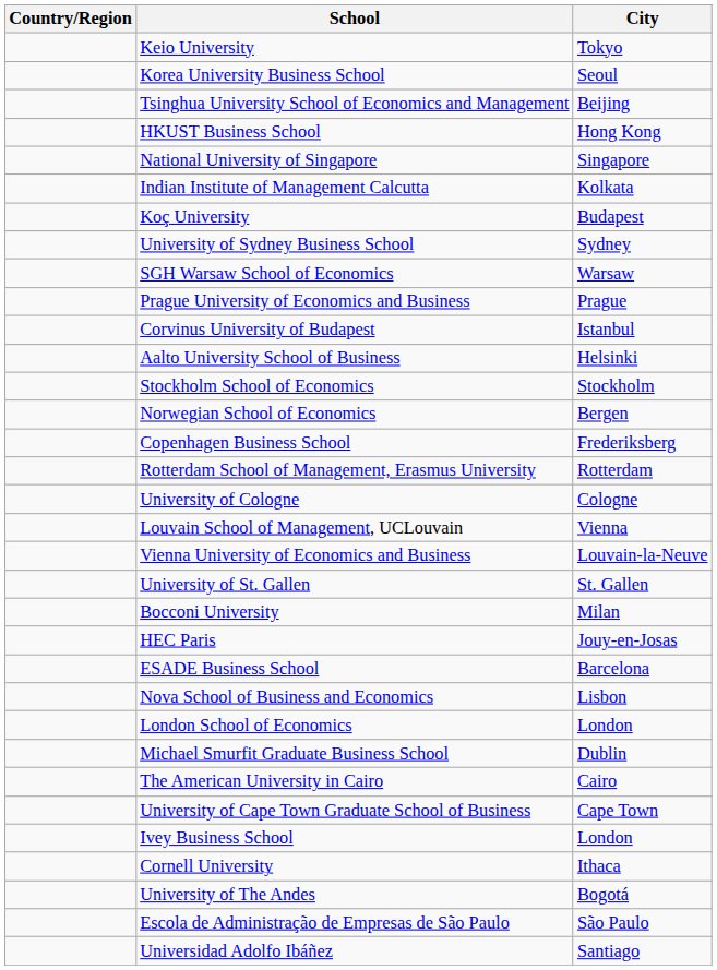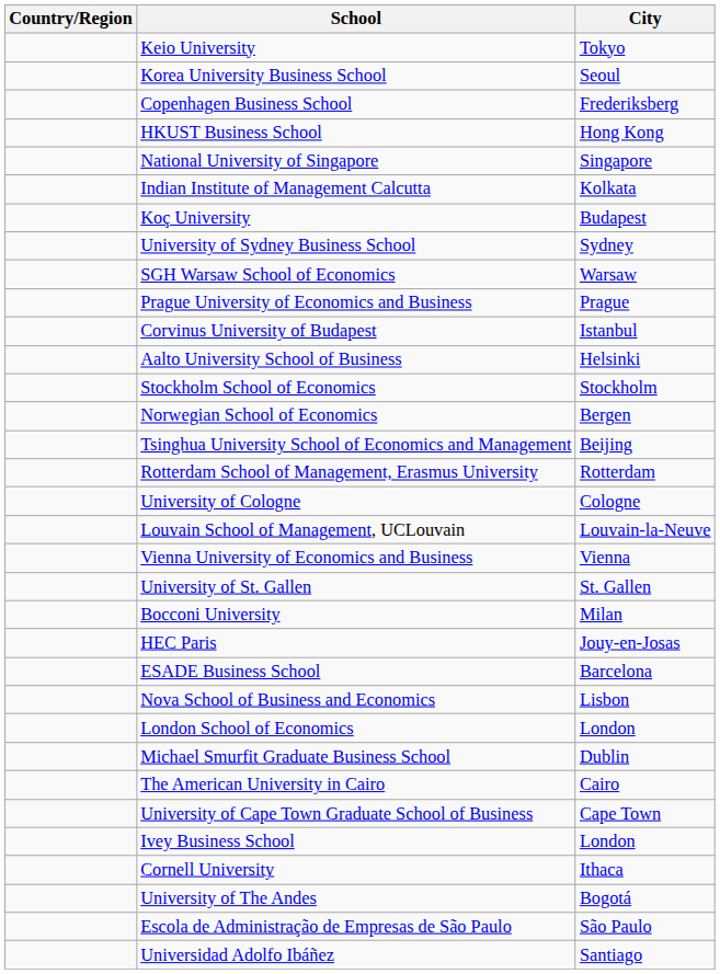 <table class="wikitable sortable">
 <tr>
 <th>Country/Region</th>
 <th>School</th>
 <th>City</th>
 </tr>
 <tr>
 <td></td>
 <td><a href='#'>Keio University</a></td>
 <td><a href='#'>Tokyo</a></td>
 </tr>
 <tr>
 <td></td>
 <td><a href='#'>Korea University Business School</a></td>
 <td><a href='#'>Seoul</a></td>
 </tr>
 <tr>
 <td></td>
-<td><a href='#'>Tsinghua University School of Economics and Management</a></td>
-<td><a href='#'>Beijing</a></td>
+<td><a href='#'>Copenhagen Business School</a></td>
+<td><a href='#'>Frederiksberg</a></td>
 </tr>
 <tr>
 <td></td>
 <td><a href='#'>HKUST Business School</a></td>
 <td><a href='#'>Hong Kong</a></td>
 </tr>
 <tr>
 <td></td>
 <td><a href='#'>National University of Singapore</a></td>
 <td><a href='#'>Singapore</a></td>
 </tr>
 <tr>
 <td></td>
 <td><a href='#'>Indian Institute of Management Calcutta</a></td>
 <td><a href='#'>Kolkata</a></td>
 </tr>
 <tr>
 <td></td>
 <td><a href='#'>Koç University</a></td>
 <td><a href='#'>Budapest</a></td>
 </tr>
 <tr>
 <td></td>
 <td><a href='#'>University of Sydney Business School</a></td>
 <td><a href='#'>Sydney</a></td>
 </tr>
 <tr>
 <td></td>
 <td><a href='#'>SGH Warsaw School of Economics</a></td>
 <td><a href='#'>Warsaw</a></td>
 </tr>
 <tr>
 <td></td>
 <td><a href='#'>Prague University of Economics and Business</a></td>
 <td><a href='#'>Prague</a></td>
 </tr>
 <tr>
 <td></td>
 <td><a href='#'>Corvinus University of Budapest</a></td>
 <td><a href='#'>Istanbul</a></td>
 </tr>
 <tr>
 <td></td>
 <td><a href='#'>Aalto University School of Business</a></td>
 <td><a href='#'>Helsinki</a></td>
 </tr>
 <tr>
 <td></td>
 <td><a href='#'>Stockholm School of Economics</a></td>
 <td><a href='#'>Stockholm</a></td>
 </tr>
 <tr>
 <td></td>
 <td><a href='#'>Norwegian School of Economics</a></td>
 <td><a href='#'>Bergen</a></td>
 </tr>
 <tr>
 <td></td>
-<td><a href='#'>Copenhagen Business School</a></td>
-<td><a href='#'>Frederiksberg</a></td>
+<td><a href='#'>Tsinghua University School of Economics and Management</a></td>
+<td><a href='#'>Beijing</a></td>
 </tr>
 <tr>
 <td></td>
 <td><a href='#'>Rotterdam School of Management, Erasmus University</a></td>
 <td><a href='#'>Rotterdam</a></td>
 </tr>
 <tr>
 <td></td>
 <td><a href='#'>University of Cologne</a></td>
 <td><a href='#'>Cologne</a></td>
 </tr>
 <tr>
 <td></td>
 <td><a href='#'>Louvain School of Management</a>, UCLouvain</td>
-<td><a href='#'>Vienna</a></td>
+<td><a href='#'>Louvain-la-Neuve</a></td>
 </tr>
 <tr>
 <td></td>
 <td><a href='#'>Vienna University of Economics and Business</a></td>
-<td><a href='#'>Louvain-la-Neuve</a></td>
+<td><a href='#'>Vienna</a></td>
 </tr>
 <tr>
 <td></td>
 <td><a href='#'>University of St. Gallen</a></td>
 <td><a href='#'>St. Gallen</a></td>
 </tr>
 <tr>
 <td></td>
 <td><a href='#'>Bocconi University</a></td>
 <td><a href='#'>Milan</a></td>
 </tr>
 <tr>
 <td></td>
 <td><a href='#'>HEC Paris</a></td>
 <td><a href='#'>Jouy-en-Josas</a></td>
 </tr>
 <tr>
 <td></td>
 <td><a href='#'>ESADE Business School</a></td>
 <td><a href='#'>Barcelona</a></td>
 </tr>
 <tr>
 <td></td>
 <td><a href='#'>Nova School of Business and Economics</a></td>
 <td><a href='#'>Lisbon</a></td>
 </tr>
 <tr>
 <td></td>
 <td><a href='#'>London School of Economics</a></td>
 <td><a href='#'>London</a></td>
 </tr>
 <tr>
 <td></td>
 <td><a href='#'>Michael Smurfit Graduate Business School</a></td>
 <td><a href='#'>Dublin</a></td>
 </tr>
 <tr>
 <td></td>
 <td><a href='#'>The American University in Cairo</a></td>
 <td><a href='#'>Cairo</a></td>
 </tr>
 <tr>
 <td></td>
 <td><a href='#'>University of Cape Town Graduate School of Business</a></td>
 <td><a href='#'>Cape Town</a></td>
 </tr>
 <tr>
 <td></td>
 <td><a href='#'>Ivey Business School</a></td>
 <td><a href='#'>London</a></td>
 </tr>
 <tr>
 <td></td>
 <td><a href='#'>Cornell University</a></td>
 <td><a href='#'>Ithaca</a></td>
 </tr>
 <tr>
 <td></td>
 <td><a href='#'>University of The Andes</a></td>
 <td><a href='#'>Bogotá</a></td>
 </tr>
 <tr>
 <td></td>
 <td><a href='#'>Escola de Administração de Empresas de São Paulo</a></td>
 <td><a href='#'>São Paulo</a></td>
 </tr>
 <tr>
 <td></td>
 <td><a href='#'>Universidad Adolfo Ibáñez</a></td>
 <td><a href='#'>Santiago</a></td>
 </tr>
 </table>
